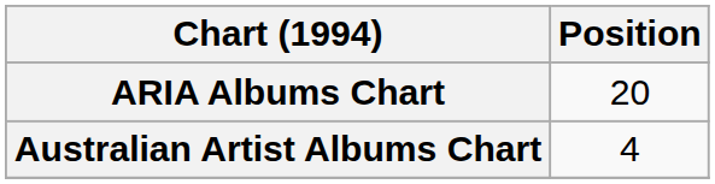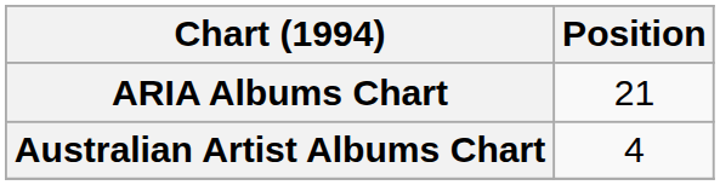 <table class="wikitable sortable plainrowheaders" style="text-align:center">
 <tr>
 <th scope="col">Chart (1994)</th>
 <th scope="col">Position</th>
 </tr>
 <tr>
 <th scope="row">ARIA Albums Chart</th>
-<td>20</td>
+<td>21</td>
 </tr>
 <tr>
 <th scope="row">Australian Artist Albums Chart</th>
 <td>4</td>
 </tr>
 <tr>
 </tr>
 </table>
